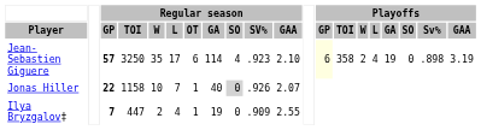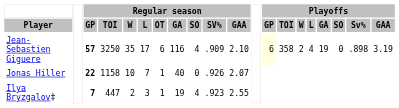 <table BORDER="0" CELLPADDING="3" CELLSPACING="2" ID="Table1">
 <tr ALIGN="center" bgcolor="#c0c0c0">
 <th ALIGN="center" colspan="1" bgcolor="#ffffff"> </th>
 <th ALIGN="center" rowspan="99" bgcolor="#ffffff"> </th>
 <th ALIGN="center" colspan="9">Regular season</th>
 <th ALIGN="center" rowspan="99" bgcolor="#ffffff"> </th>
 <th ALIGN="center" colspan="8">Playoffs</th>
 </tr>
 <tr ALIGN="center" bgcolor="#c0c0c0">
 <th ALIGN="center">Player</th>
 <th ALIGN="center">GP</th>
 <th ALIGN="center">TOI</th>
 <th ALIGN="center">W</th>
 <th ALIGN="center">L</th>
 <th ALIGN="center">OT</th>
 <th ALIGN="center">GA</th>
 <th ALIGN="center">SO</th>
 <th ALIGN="center">SV%</th>
 <th ALIGN="center">GAA</th>
 <th ALIGN="center">GP</th>
 <th ALIGN="center">TOI</th>
 <th ALIGN="center">W</th>
 <th ALIGN="center">L</th>
 <th ALIGN="center">GA</th>
 <th ALIGN="center">SO</th>
 <th ALIGN="center">Sv%</th>
 <th ALIGN="center">GAA</th>
 </tr>
 <tr ALIGN="right">
 <td ALIGN="left"><a href='#'>Jean-Sebastien Giguere</a></td>
 <td><strong>57</strong></td>
 <td>3250</td>
 <td>35</td>
 <td>17</td>
 <td>6</td>
-<td>114</td>
+<td>116</td>
 <td>4</td>
-<td>.923</td>
+<td>.909</td>
 <td>2.10</td>
 <td style="background: lightyellow;">6</td>
 <td>358</td>
 <td>2</td>
 <td>4</td>
 <td>19</td>
 <td>0</td>
 <td>.898</td>
 <td>3.19</td>
 </tr>
 <tr ALIGN="right">
 <td ALIGN="left"><a href='#'>Jonas Hiller</a></td>
 <td><strong>22</strong></td>
 <td>1158</td>
 <td>10</td>
 <td>7</td>
 <td>1</td>
 <td>40</td>
-<td style="background: lightgrey;">0</td>
+<td>0</td>
 <td>.926</td>
 <td>2.07</td>
 </tr>
 <tr ALIGN="right">
 <td ALIGN="left"><a href='#'>Ilya Bryzgalov</a>‡</td>
 <td><strong>7</strong></td>
 <td>447</td>
 <td>2</td>
-<td>4</td>
+<td>3</td>
 <td>1</td>
 <td>19</td>
-<td>0</td>
-<td>.909</td>
+<td>4</td>
+<td>.923</td>
 <td>2.55</td>
 </tr>
 </table>
